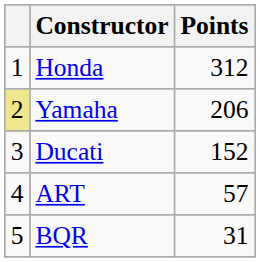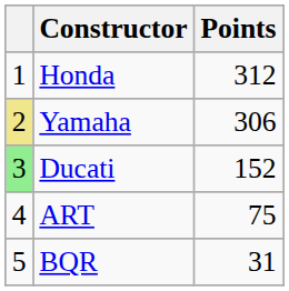 <table class="wikitable" style="font-size: 95%;">
 <tr>
 <th></th>
 <th>Constructor</th>
 <th>Points</th>
 </tr>
 <tr>
 <td align=center>1</td>
 <td> <a href='#'>Honda</a></td>
 <td align=right>312</td>
 </tr>
 <tr>
 <td align=center style="background: khaki;">2</td>
 <td> <a href='#'>Yamaha</a></td>
-<td align=right>206</td>
+<td align=right>306</td>
 </tr>
 <tr>
-<td align=center>3</td>
+<td align=center style="background: lightgreen;">3</td>
 <td> <a href='#'>Ducati</a></td>
 <td align=right>152</td>
 </tr>
 <tr>
 <td align=center>4</td>
 <td> <a href='#'>ART</a></td>
-<td align=right>57</td>
+<td align=right>75</td>
 </tr>
 <tr>
 <td align=center>5</td>
 <td> <a href='#'>BQR</a></td>
 <td align=right>31</td>
 </tr>
 </table>
